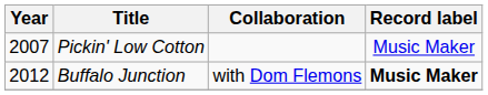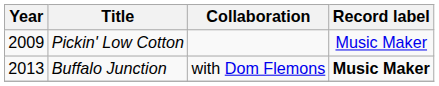 <table class="wikitable sortable">
 <tr>
 <th>Year</th>
 <th>Title</th>
 <th>Collaboration</th>
 <th>Record label</th>
 </tr>
 <tr>
-<td>2007</td>
+<td>2009</td>
 <td><em>Pickin' Low Cotton</em></td>
 <td style="text-align:center;"></td>
 <td style="text-align:center;"><a href='#'>Music Maker</a></td>
 </tr>
 <tr>
-<td>2012</td>
+<td>2013</td>
 <td><em>Buffalo Junction</em></td>
 <td style="text-align:center;">with <a href='#'>Dom Flemons</a></td>
 <td style="text-align:center;"><strong>Music Maker</strong></td>
 </tr>
 <tr>
 </tr>
 </table>
